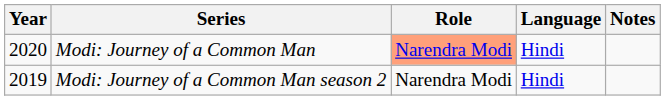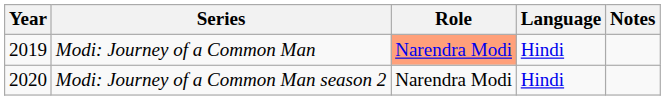 <table class="wikitable sortable">
 <tr>
 <th>Year</th>
 <th>Series</th>
 <th>Role</th>
 <th>Language</th>
 <th>Notes</th>
 </tr>
 <tr>
-<td>2020</td>
+<td>2019</td>
 <td><em>Modi: Journey of a Common Man</em></td>
 <td style="background: lightsalmon;"><a href='#'>Narendra Modi</a></td>
 <td><a href='#'>Hindi</a></td>
 </tr>
 <tr>
-<td>2019</td>
+<td>2020</td>
 <td><em>Modi: Journey of a Common Man season 2</em></td>
 <td>Narendra Modi</td>
 <td><a href='#'>Hindi</a></td>
 <td></td>
 </tr>
 </table>
